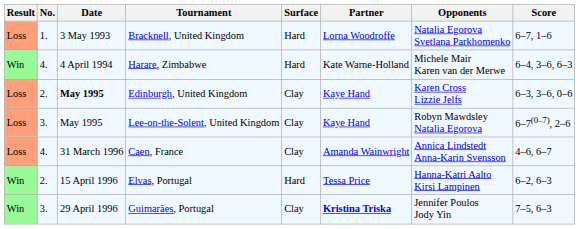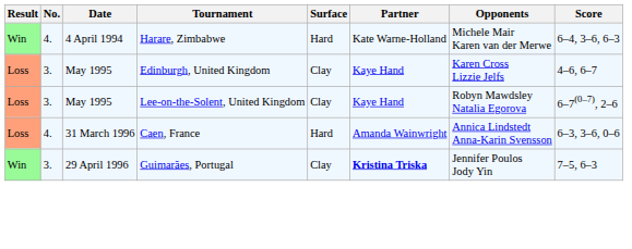 <table class="sortable wikitable" style=font-size:97%>
 <tr>
 <th>Result</th>
 <th>No.</th>
 <th>Date</th>
 <th>Tournament</th>
 <th>Surface</th>
 <th>Partner</th>
 <th>Opponents</th>
 <th>Score</th>
-</tr>
-<tr style="background:#f0f8ff;">
-<td style="background:#ffa07a;">Loss</td>
-<td>1.</td>
-<td>3 May 1993</td>
-<td><a href='#'>Bracknell</a>, United Kingdom</td>
-<td>Hard</td>
-<td> <a href='#'>Lorna Woodroffe</a></td>
-<td> <a href='#'>Natalia Egorova</a> <br>  <a href='#'>Svetlana Parkhomenko</a></td>
-<td>6–7, 1–6</td>
 </tr>
 <tr style="background:#f0f8ff;">
 <td style="background:#98fb98;">Win</td>
 <td>4.</td>
 <td>4 April 1994</td>
 <td><a href='#'>Harare</a>, Zimbabwe</td>
 <td>Hard</td>
 <td> Kate Warne-Holland</td>
 <td> Michele Mair <br>  Karen van der Merwe</td>
 <td>6–4, 3–6, 6–3</td>
 </tr>
 <tr bgcolor=#f0f8ff>
 <td style="background:#ffa07a;">Loss</td>
-<td>2.</td>
-<td><strong>May 1995</strong></td>
+<td>3.</td>
+<td>May 1995</td>
 <td><a href='#'>Edinburgh</a>, United Kingdom</td>
 <td>Clay</td>
 <td> <a href='#'>Kaye Hand</a></td>
 <td> <a href='#'>Karen Cross</a><br> <a href='#'>Lizzie Jelfs</a></td>
-<td>6–3, 3–6, 0–6</td>
+<td>4–6, 6–7</td>
 </tr>
 <tr bgcolor=#f0f8ff>
 <td style="background:#ffa07a;">Loss</td>
 <td>3.</td>
 <td>May 1995</td>
 <td><a href='#'>Lee-on-the-Solent</a>, United Kingdom</td>
 <td>Clay</td>
 <td> <a href='#'>Kaye Hand</a></td>
 <td> Robyn Mawdsley <br>  <a href='#'>Natalia Egorova</a></td>
 <td>6–7<sup>(0–7)</sup>, 2–6</td>
 </tr>
 <tr style="background:#f0f8ff;">
 <td style="background:#ffa07a;">Loss</td>
 <td>4.</td>
 <td>31 March 1996</td>
 <td><a href='#'>Caen</a>, France</td>
-<td>Clay</td>
+<td>Hard</td>
 <td> <a href='#'>Amanda Wainwright</a></td>
 <td> <a href='#'>Annica Lindstedt</a> <br>  <a href='#'>Anna-Karin Svensson</a></td>
-<td>4–6, 6–7</td>
-</tr>
-<tr style="background:#f0f8ff;">
-<td style="background:#98fb98;">Win</td>
-<td>2.</td>
-<td>15 April 1996</td>
-<td><a href='#'>Elvas</a>, Portugal</td>
-<td>Hard</td>
-<td> <a href='#'>Tessa Price</a></td>
-<td> <a href='#'>Hanna-Katri Aalto</a> <br>  <a href='#'>Kirsi Lampinen</a></td>
-<td>6–2, 6–3</td>
+<td>6–3, 3–6, 0–6</td>
 </tr>
 <tr style="background:#f0f8ff;">
 <td style="background:#98fb98;">Win</td>
 <td>3.</td>
 <td>29 April 1996</td>
 <td><a href='#'>Guimarães</a>, Portugal</td>
 <td>Clay</td>
 <td><strong> <a href='#'>Kristina Triska</a></strong></td>
 <td> Jennifer Poulos <br>  Jody Yin</td>
 <td>7–5, 6–3</td>
 </tr>
 </table>
